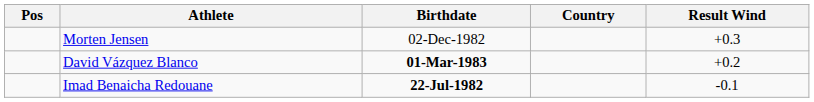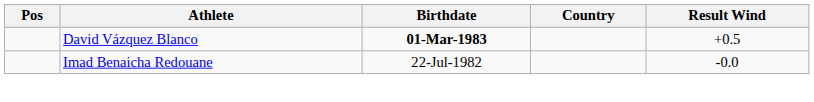 <table class="wikitable"  style="text-align:center; width:70%;">
 <tr>
 <th>Pos</th>
 <th>Athlete</th>
 <th>Birthdate</th>
 <th>Country</th>
 <th>Result Wind</th>
 </tr>
 <tr>
 <td align=center></td>
-<td align=left><a href='#'>Morten Jensen</a></td>
-<td>02-Dec-1982</td>
-<td align=left></td>
-<td> +0.3</td>
-</tr>
-<tr>
-<td align=center></td>
 <td align=left><a href='#'>David Vázquez Blanco</a></td>
 <td><strong>01-Mar-1983</strong></td>
 <td align=left></td>
-<td> +0.2</td>
+<td> +0.5</td>
 </tr>
 <tr>
 <td align=center></td>
 <td align=left><a href='#'>Imad Benaicha Redouane</a></td>
-<td><strong>22-Jul-1982</strong></td>
+<td>22-Jul-1982</td>
 <td align=left></td>
-<td> -0.1</td>
+<td> -0.0</td>
 </tr>
 </table>
